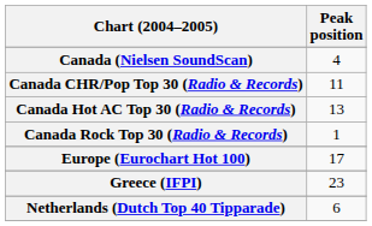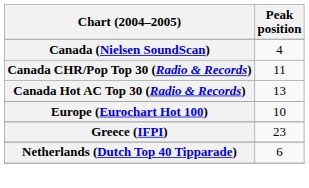 <table class="wikitable sortable plainrowheaders" style="text-align:center">
 <tr>
 <th scope="col">Chart (2004–2005)</th>
 <th scope="col">Peak<br>position</th>
 </tr>
 <tr>
 </tr>
 <tr>
 </tr>
 <tr>
 <th scope="row">Canada (<a href='#'>Nielsen SoundScan</a>)</th>
 <td>4</td>
 </tr>
 <tr>
 <th scope="row">Canada CHR/Pop Top 30 (<em><a href='#'>Radio & Records</a></em>)</th>
 <td>11</td>
 </tr>
 <tr>
 <th scope="row">Canada Hot AC Top 30 (<em><a href='#'>Radio & Records</a></em>)</th>
 <td>13</td>
 </tr>
 <tr>
-<th scope="row">Canada Rock Top 30 (<em><a href='#'>Radio & Records</a></em>)</th>
-<td>1</td>
-</tr>
-<tr>
 </tr>
 <tr>
 <th scope="row">Europe (<a href='#'>Eurochart Hot 100</a>)</th>
-<td>17</td>
+<td>10</td>
 </tr>
 <tr>
 </tr>
 <tr>
 <th scope="row">Greece (<a href='#'>IFPI</a>)</th>
 <td>23</td>
 </tr>
 <tr>
 </tr>
 <tr>
 </tr>
 <tr>
 <th scope="row">Netherlands (<a href='#'>Dutch Top 40 Tipparade</a>)</th>
 <td>6</td>
 </tr>
 <tr>
 </tr>
 <tr>
 </tr>
 <tr>
 </tr>
 <tr>
 </tr>
 <tr>
 </tr>
 <tr>
 </tr>
 <tr>
 </tr>
 <tr>
 </tr>
 <tr>
 </tr>
 <tr>
 </tr>
 <tr>
 </tr>
 <tr>
 </tr>
 <tr>
 </tr>
 </table>
